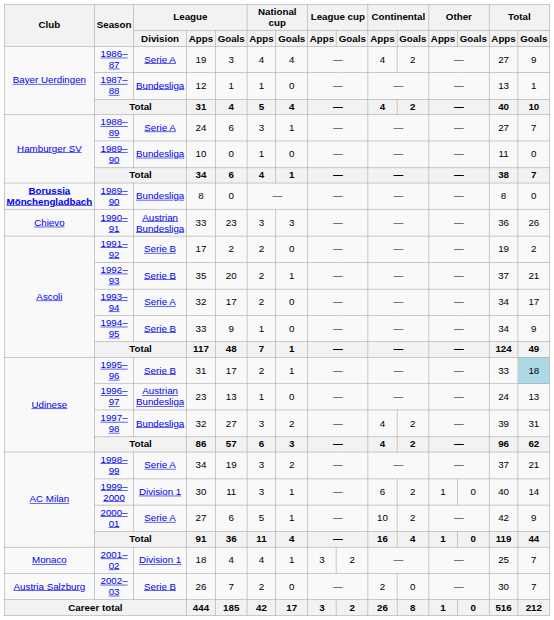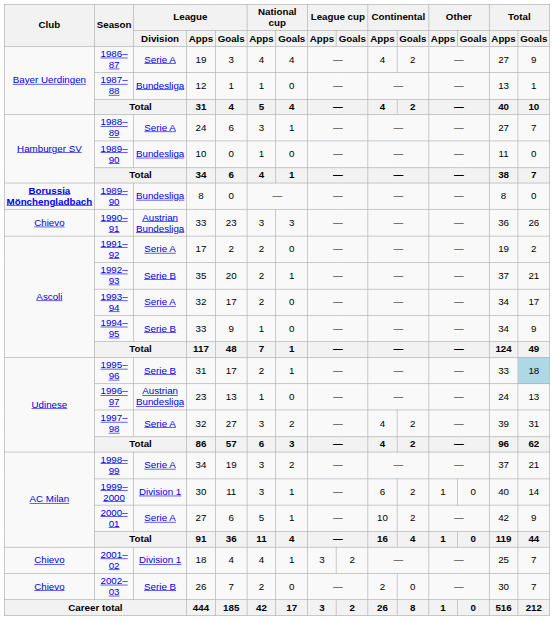 <table class="wikitable" style="text-align: center;">
 <tr>
 <th rowspan="2">Club</th>
 <th rowspan="2">Season</th>
 <th colspan="3">League</th>
 <th colspan="2">National cup</th>
 <th colspan="2">League cup</th>
 <th colspan="2">Continental</th>
 <th colspan="2">Other</th>
 <th colspan="2">Total</th>
 </tr>
 <tr>
 <th>Division</th>
 <th>Apps</th>
 <th>Goals</th>
 <th>Apps</th>
 <th>Goals</th>
 <th>Apps</th>
 <th>Goals</th>
 <th>Apps</th>
 <th>Goals</th>
 <th>Apps</th>
 <th>Goals</th>
 <th>Apps</th>
 <th>Goals</th>
 </tr>
 <tr>
 <td rowspan="3"><a href='#'>Bayer Uerdingen</a></td>
 <td><a href='#'>1986–87</a></td>
 <td><a href='#'>Serie A</a></td>
 <td>19</td>
 <td>3</td>
 <td>4</td>
 <td>4</td>
 <td colspan="2">—</td>
 <td>4</td>
 <td>2</td>
 <td colspan="2">—</td>
 <td>27</td>
 <td>9</td>
 </tr>
 <tr>
 <td><a href='#'>1987–88</a></td>
 <td><a href='#'>Bundesliga</a></td>
 <td>12</td>
 <td>1</td>
 <td>1</td>
 <td>0</td>
 <td colspan="2">—</td>
 <td colspan="2">—</td>
 <td colspan="2">—</td>
 <td>13</td>
 <td>1</td>
 </tr>
 <tr>
 <th colspan="2">Total</th>
 <th>31</th>
 <th>4</th>
 <th>5</th>
 <th>4</th>
 <th colspan="2">—</th>
 <th>4</th>
 <th>2</th>
 <th colspan="2">—</th>
 <th>40</th>
 <th>10</th>
 </tr>
 <tr>
 <td rowspan="3"><a href='#'>Hamburger SV</a></td>
 <td><a href='#'>1988–89</a></td>
 <td><a href='#'>Serie A</a></td>
 <td>24</td>
 <td>6</td>
 <td>3</td>
 <td>1</td>
 <td colspan="2">—</td>
 <td colspan="2">—</td>
 <td colspan="2">—</td>
 <td>27</td>
 <td>7</td>
 </tr>
 <tr>
 <td><a href='#'>1989–90</a></td>
 <td><a href='#'>Bundesliga</a></td>
 <td>10</td>
 <td>0</td>
 <td>1</td>
 <td>0</td>
 <td colspan="2">—</td>
 <td colspan="2">—</td>
 <td colspan="2">—</td>
 <td>11</td>
 <td>0</td>
 </tr>
 <tr>
 <th colspan="2">Total</th>
 <th>34</th>
 <th>6</th>
 <th>4</th>
 <th>1</th>
 <th colspan="2">—</th>
 <th colspan="2">—</th>
 <th colspan="2">—</th>
 <th>38</th>
 <th>7</th>
 </tr>
 <tr>
 <td><strong><a href='#'>Borussia Mönchengladbach</a></strong></td>
 <td><a href='#'>1989–90</a></td>
 <td><a href='#'>Bundesliga</a></td>
 <td>8</td>
 <td>0</td>
 <td colspan="2">—</td>
 <td colspan="2">—</td>
 <td colspan="2">—</td>
 <td colspan="2">—</td>
 <td>8</td>
 <td>0</td>
 </tr>
 <tr>
 <td><a href='#'>Chievo</a></td>
 <td><a href='#'>1990–91</a></td>
 <td><a href='#'>Austrian Bundesliga</a></td>
 <td>33</td>
 <td>23</td>
 <td>3</td>
 <td>3</td>
 <td colspan="2">—</td>
 <td colspan="2">—</td>
 <td colspan="2">—</td>
 <td>36</td>
 <td>26</td>
 </tr>
 <tr>
 <td rowspan="5"><a href='#'>Ascoli</a></td>
 <td><a href='#'>1991–92</a></td>
-<td><a href='#'>Serie B</a></td>
+<td><a href='#'>Serie A</a></td>
 <td>17</td>
 <td>2</td>
 <td>2</td>
 <td>0</td>
 <td colspan="2">—</td>
 <td colspan="2">—</td>
 <td colspan="2">—</td>
 <td>19</td>
 <td>2</td>
 </tr>
 <tr>
 <td><a href='#'>1992–93</a></td>
 <td><a href='#'>Serie B</a></td>
 <td>35</td>
 <td>20</td>
 <td>2</td>
 <td>1</td>
 <td colspan="2">—</td>
 <td colspan="2">—</td>
 <td colspan="2">—</td>
 <td>37</td>
 <td>21</td>
 </tr>
 <tr>
 <td><a href='#'>1993–94</a></td>
 <td><a href='#'>Serie A</a></td>
 <td>32</td>
 <td>17</td>
 <td>2</td>
 <td>0</td>
 <td colspan="2">—</td>
 <td colspan="2">—</td>
 <td colspan="2">—</td>
 <td>34</td>
 <td>17</td>
 </tr>
 <tr>
 <td><a href='#'>1994–95</a></td>
 <td><a href='#'>Serie B</a></td>
 <td>33</td>
 <td>9</td>
 <td>1</td>
 <td>0</td>
 <td colspan="2">—</td>
 <td colspan="2">—</td>
 <td colspan="2">—</td>
 <td>34</td>
 <td>9</td>
 </tr>
 <tr>
 <th colspan="2">Total</th>
 <th>117</th>
 <th>48</th>
 <th>7</th>
 <th>1</th>
 <th colspan="2">—</th>
 <th colspan="2">—</th>
 <th colspan="2">—</th>
 <th>124</th>
 <th>49</th>
 </tr>
 <tr>
 <td rowspan="4"><a href='#'>Udinese</a></td>
 <td><a href='#'>1995–96</a></td>
 <td><a href='#'>Serie B</a></td>
 <td>31</td>
 <td>17</td>
 <td>2</td>
 <td>1</td>
 <td colspan="2">—</td>
 <td colspan="2">—</td>
 <td colspan="2">—</td>
 <td>33</td>
 <td style="background: lightblue;">18</td>
 </tr>
 <tr>
 <td><a href='#'>1996–97</a></td>
 <td><a href='#'>Austrian Bundesliga</a></td>
 <td>23</td>
 <td>13</td>
 <td>1</td>
 <td>0</td>
 <td colspan="2">—</td>
 <td colspan="2">—</td>
 <td colspan="2">—</td>
 <td>24</td>
 <td>13</td>
 </tr>
 <tr>
 <td><a href='#'>1997–98</a></td>
-<td><a href='#'>Bundesliga</a></td>
+<td><a href='#'>Serie A</a></td>
 <td>32</td>
 <td>27</td>
 <td>3</td>
 <td>2</td>
 <td colspan="2">—</td>
 <td>4</td>
 <td>2</td>
 <td colspan="2">—</td>
 <td>39</td>
 <td>31</td>
 </tr>
 <tr>
 <th colspan="2">Total</th>
 <th>86</th>
 <th>57</th>
 <th>6</th>
 <th>3</th>
 <th colspan="2">—</th>
 <th>4</th>
 <th>2</th>
 <th colspan="2">—</th>
 <th>96</th>
 <th>62</th>
 </tr>
 <tr>
 <td rowspan="4"><a href='#'>AC Milan</a></td>
 <td><a href='#'>1998–99</a></td>
 <td><a href='#'>Serie A</a></td>
 <td>34</td>
 <td>19</td>
 <td>3</td>
 <td>2</td>
 <td colspan="2">—</td>
 <td colspan="2">—</td>
 <td colspan="2">—</td>
 <td>37</td>
 <td>21</td>
 </tr>
 <tr>
 <td><a href='#'>1999–2000</a></td>
 <td><a href='#'>Division 1</a></td>
 <td>30</td>
 <td>11</td>
 <td>3</td>
 <td>1</td>
 <td colspan="2">—</td>
 <td>6</td>
 <td>2</td>
 <td>1</td>
 <td>0</td>
 <td>40</td>
 <td>14</td>
 </tr>
 <tr>
 <td><a href='#'>2000–01</a></td>
 <td><a href='#'>Serie A</a></td>
 <td>27</td>
 <td>6</td>
 <td>5</td>
 <td>1</td>
 <td colspan="2">—</td>
 <td>10</td>
 <td>2</td>
 <td colspan="2">—</td>
 <td>42</td>
 <td>9</td>
 </tr>
 <tr>
 <th colspan="2">Total</th>
 <th>91</th>
 <th>36</th>
 <th>11</th>
 <th>4</th>
 <th colspan="2">—</th>
 <th>16</th>
 <th>4</th>
 <th>1</th>
 <th>0</th>
 <th>119</th>
 <th>44</th>
 </tr>
 <tr>
-<td><a href='#'>Monaco</a></td>
+<td><a href='#'>Chievo</a></td>
 <td><a href='#'>2001–02</a></td>
 <td><a href='#'>Division 1</a></td>
 <td>18</td>
 <td>4</td>
 <td>4</td>
 <td>1</td>
 <td>3</td>
 <td>2</td>
 <td colspan="2">—</td>
 <td colspan="2">—</td>
 <td>25</td>
 <td>7</td>
 </tr>
 <tr>
-<td><a href='#'>Austria Salzburg</a></td>
+<td><a href='#'>Chievo</a></td>
 <td><a href='#'>2002–03</a></td>
 <td><a href='#'>Serie B</a></td>
 <td>26</td>
 <td>7</td>
 <td>2</td>
 <td>0</td>
 <td colspan="2">—</td>
 <td>2</td>
 <td>0</td>
 <td colspan="2">—</td>
 <td>30</td>
 <td>7</td>
 </tr>
 <tr>
 <th colspan="3">Career total</th>
 <th>444</th>
 <th>185</th>
 <th>42</th>
 <th>17</th>
 <th>3</th>
 <th>2</th>
 <th>26</th>
 <th>8</th>
 <th>1</th>
 <th>0</th>
 <th>516</th>
 <th>212</th>
 </tr>
 </table>
